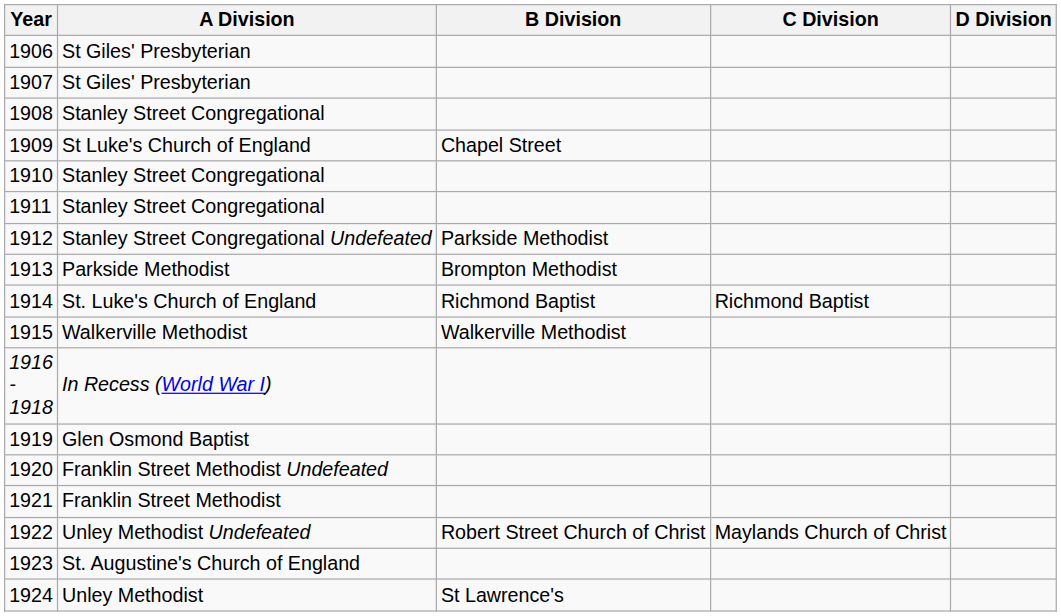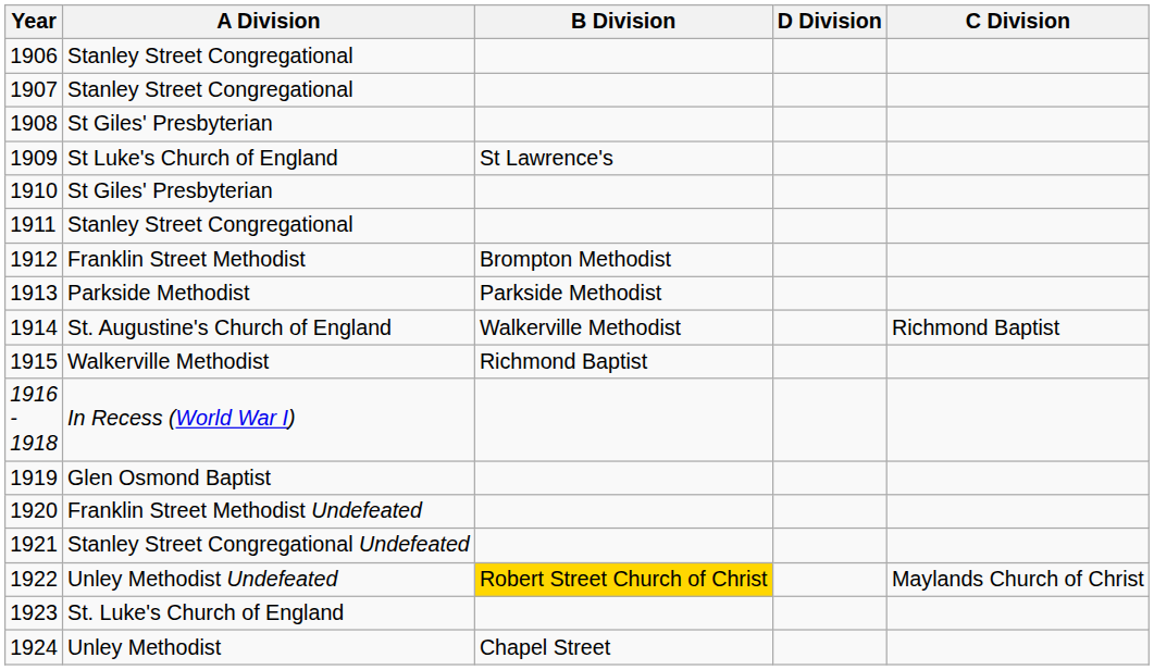 <table class="wikitable">
 <tr>
 <th>Year</th>
 <th>A Division</th>
 <th>B Division</th>
+<th>D Division</th>
 <th>C Division</th>
-<th>D Division</th>
 </tr>
 <tr>
 <td>1906</td>
-<td>St Giles' Presbyterian </td>
+<td>Stanley Street Congregational </td>
 <td></td>
 <td></td>
 <td></td>
 </tr>
 <tr>
 <td>1907</td>
-<td>St Giles' Presbyterian </td>
+<td>Stanley Street Congregational </td>
 <td></td>
 <td></td>
 <td></td>
 </tr>
 <tr>
 <td>1908</td>
-<td>Stanley Street Congregational </td>
+<td>St Giles' Presbyterian </td>
 <td></td>
 <td></td>
 <td></td>
 </tr>
 <tr>
 <td>1909</td>
 <td>St Luke's Church of England </td>
-<td>Chapel Street</td>
+<td>St Lawrence's </td>
 <td></td>
 <td></td>
 </tr>
 <tr>
 <td>1910</td>
-<td>Stanley Street Congregational </td>
+<td>St Giles' Presbyterian </td>
 <td></td>
 <td></td>
 <td></td>
 </tr>
 <tr>
 <td>1911</td>
 <td>Stanley Street Congregational </td>
 <td></td>
 <td></td>
 <td></td>
 </tr>
 <tr>
 <td>1912</td>
-<td>Stanley Street Congregational <em>Undefeated</em> </td>
-<td>Parkside Methodist</td>
+<td>Franklin Street Methodist</td>
+<td>Brompton Methodist</td>
 <td></td>
 <td></td>
 </tr>
 <tr>
 <td>1913</td>
 <td>Parkside Methodist </td>
-<td>Brompton Methodist</td>
+<td>Parkside Methodist</td>
 <td></td>
 <td></td>
 </tr>
 <tr>
 <td>1914</td>
-<td>St. Luke's Church of England</td>
+<td>St. Augustine's Church of England</td>
+<td>Walkerville Methodist</td>
+<td></td>
 <td>Richmond Baptist</td>
-<td>Richmond Baptist</td>
-<td></td>
 </tr>
 <tr>
 <td>1915</td>
 <td>Walkerville Methodist</td>
-<td>Walkerville Methodist</td>
+<td>Richmond Baptist</td>
 <td></td>
 <td></td>
 </tr>
 <tr>
 <td><em>1916<br>-<br>1918</em></td>
 <td><em>In Recess (<a href='#'>World War I</a>)</em></td>
 <td></td>
 <td></td>
 <td></td>
 </tr>
 <tr>
 <td>1919</td>
 <td>Glen Osmond Baptist</td>
 <td></td>
 <td></td>
 <td></td>
 </tr>
 <tr>
 <td>1920</td>
 <td>Franklin Street Methodist <em>Undefeated</em></td>
 <td></td>
 <td></td>
 <td></td>
 </tr>
 <tr>
 <td>1921</td>
-<td>Franklin Street Methodist</td>
+<td>Stanley Street Congregational <em>Undefeated</em> </td>
 <td></td>
 <td></td>
 <td></td>
 </tr>
 <tr>
 <td>1922</td>
 <td>Unley Methodist <em>Undefeated</em></td>
-<td>Robert Street Church of Christ</td>
+<td style="background: gold;">Robert Street Church of Christ</td>
+<td></td>
 <td>Maylands Church of Christ</td>
-<td></td>
 </tr>
 <tr>
 <td>1923</td>
-<td>St. Augustine's Church of England</td>
+<td>St. Luke's Church of England</td>
 <td></td>
 <td></td>
 <td></td>
 </tr>
 <tr>
 <td>1924</td>
 <td>Unley Methodist </td>
-<td>St Lawrence's </td>
+<td>Chapel Street</td>
 <td></td>
 <td></td>
 </tr>
 </table>
